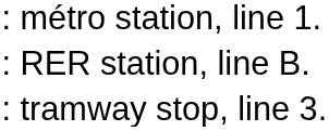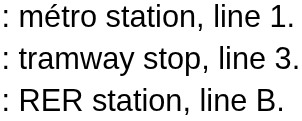 <table border="0">
 <tr>
 <td> </td>
 <td>: métro station, line 1.</td>
 </tr>
 <tr>
+<td>  </td>
+<td>: tramway stop, line 3.</td>
+</tr>
+<tr>
 <td> </td>
 <td>: RER station, line B.</td>
 </tr>
-<tr>
-<td>  </td>
-<td>: tramway stop, line 3.</td>
-</tr>
 </table>
